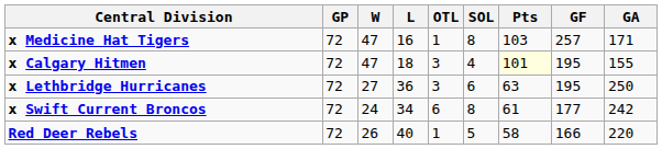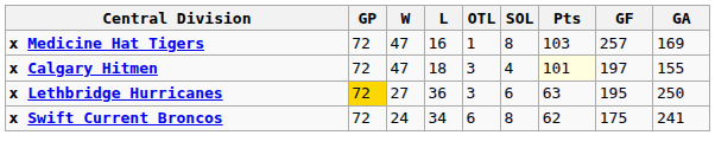 <table class="wikitable">
 <tr>
 <th width="45%">Central Division</th>
 <th width="5%">GP</th>
 <th width="5%">W</th>
 <th width="5%">L</th>
 <th width="5%">OTL</th>
 <th width="5%">SOL</th>
 <th width="7.5%">Pts</th>
 <th width="7.5%">GF</th>
 <th width="7.5%">GA</th>
 </tr>
 <tr>
 <td><strong>x <a href='#'>Medicine Hat Tigers</a></strong></td>
 <td>72</td>
 <td>47</td>
 <td>16</td>
 <td>1</td>
 <td>8</td>
 <td>103</td>
 <td>257</td>
-<td>171</td>
+<td>169</td>
 </tr>
 <tr>
 <td><strong>x <a href='#'>Calgary Hitmen</a></strong></td>
 <td>72</td>
 <td>47</td>
 <td>18</td>
 <td>3</td>
 <td>4</td>
 <td style="background: lightyellow;">101</td>
-<td>195</td>
+<td>197</td>
 <td>155</td>
 </tr>
 <tr>
 <td><strong>x <a href='#'>Lethbridge Hurricanes</a></strong></td>
-<td>72</td>
+<td style="background: gold;">72</td>
 <td>27</td>
 <td>36</td>
 <td>3</td>
 <td>6</td>
 <td>63</td>
 <td>195</td>
 <td>250</td>
 </tr>
 <tr>
 <td><strong>x <a href='#'>Swift Current Broncos</a></strong></td>
 <td>72</td>
 <td>24</td>
 <td>34</td>
 <td>6</td>
 <td>8</td>
-<td>61</td>
-<td>177</td>
-<td>242</td>
-</tr>
-<tr>
-<td><strong><a href='#'>Red Deer Rebels</a></strong></td>
-<td>72</td>
-<td>26</td>
-<td>40</td>
-<td>1</td>
-<td>5</td>
-<td>58</td>
-<td>166</td>
-<td>220</td>
+<td>62</td>
+<td>175</td>
+<td>241</td>
 </tr>
 <tr>
 </tr>
 </table>
